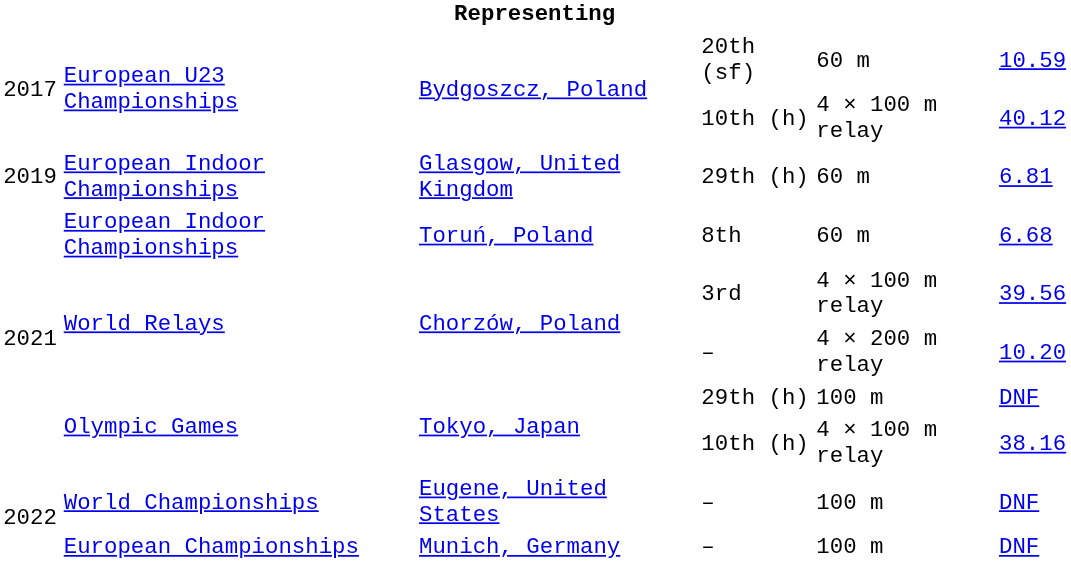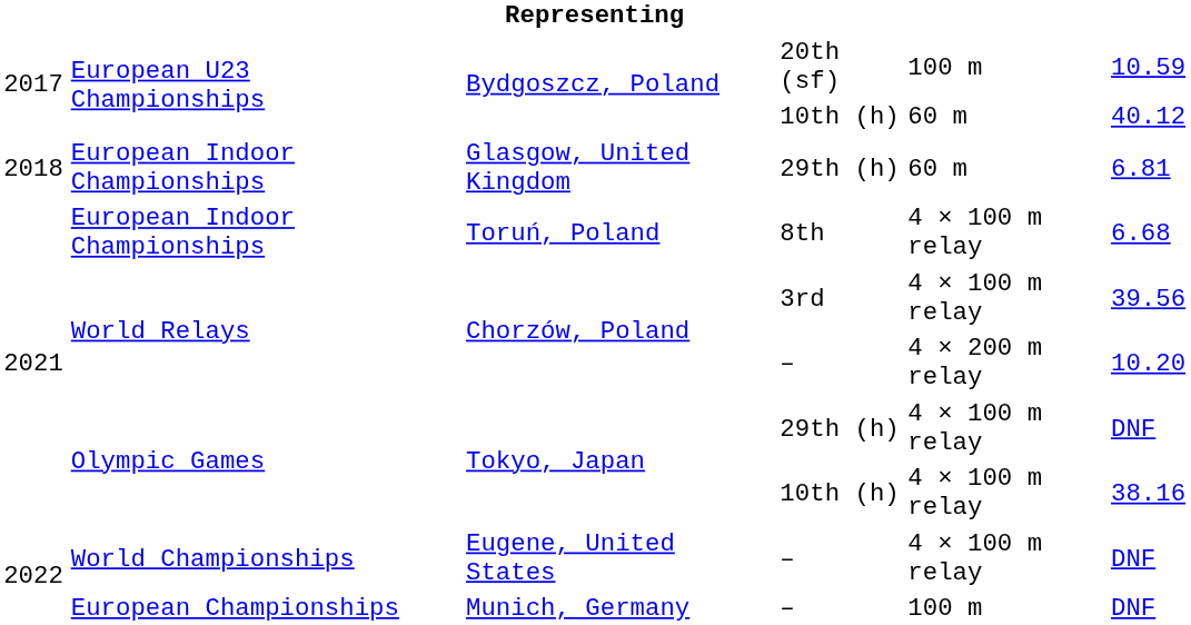 <table>
 <tr>
 <th colspan="6">Representing </th>
 </tr>
 <tr>
 <td rowspan=2>2017</td>
 <td rowspan=2><a href='#'>European U23 Championships</a></td>
 <td rowspan=2><a href='#'>Bydgoszcz, Poland</a></td>
 <td>20th (sf)</td>
-<td>60 m</td>
+<td>100 m</td>
 <td><a href='#'>10.59</a></td>
 </tr>
 <tr>
 <td>10th (h)</td>
-<td>4 × 100 m relay</td>
+<td>60 m</td>
 <td><a href='#'>40.12</a></td>
 </tr>
 <tr>
-<td>2019</td>
+<td>2018</td>
 <td><a href='#'>European Indoor Championships</a></td>
 <td><a href='#'>Glasgow, United Kingdom</a></td>
 <td>29th (h)</td>
 <td>60 m</td>
 <td><a href='#'>6.81</a></td>
 </tr>
 <tr>
 <td rowspan=5>2021</td>
 <td><a href='#'>European Indoor Championships</a></td>
 <td><a href='#'>Toruń, Poland</a></td>
 <td>8th</td>
-<td>60 m</td>
+<td>4 × 100 m relay</td>
 <td><a href='#'>6.68</a></td>
 </tr>
 <tr>
 <td rowspan=2><a href='#'>World Relays</a></td>
 <td rowspan=2><a href='#'>Chorzów, Poland</a></td>
 <td>3rd</td>
 <td>4 × 100 m relay</td>
 <td><a href='#'>39.56</a></td>
 </tr>
 <tr>
 <td>–</td>
 <td>4 × 200 m relay</td>
 <td><a href='#'>10.20</a></td>
 </tr>
 <tr>
 <td rowspan=2><a href='#'>Olympic Games</a></td>
 <td rowspan=2><a href='#'>Tokyo, Japan</a></td>
 <td>29th (h)</td>
-<td>100 m</td>
+<td>4 × 100 m relay</td>
 <td><a href='#'>DNF</a></td>
 </tr>
 <tr>
 <td>10th (h)</td>
 <td>4 × 100 m relay</td>
 <td><a href='#'>38.16</a></td>
 </tr>
 <tr>
 <td rowspan=2>2022</td>
 <td><a href='#'>World Championships</a></td>
 <td><a href='#'>Eugene, United States</a></td>
 <td>–</td>
-<td>100 m</td>
+<td>4 × 100 m relay</td>
 <td><a href='#'>DNF</a></td>
 </tr>
 <tr>
 <td><a href='#'>European Championships</a></td>
 <td><a href='#'>Munich, Germany</a></td>
 <td>–</td>
 <td>100 m</td>
 <td><a href='#'>DNF</a></td>
 </tr>
 </table>
